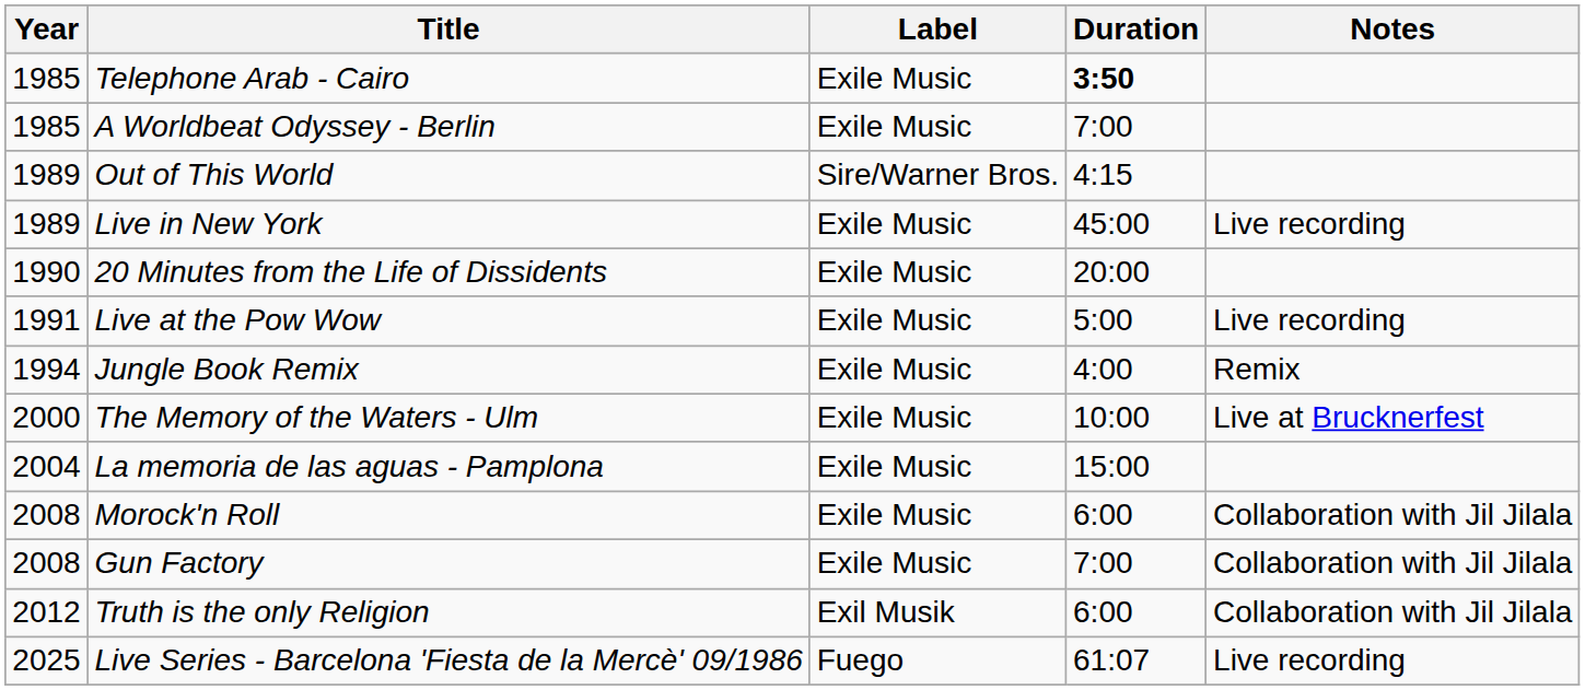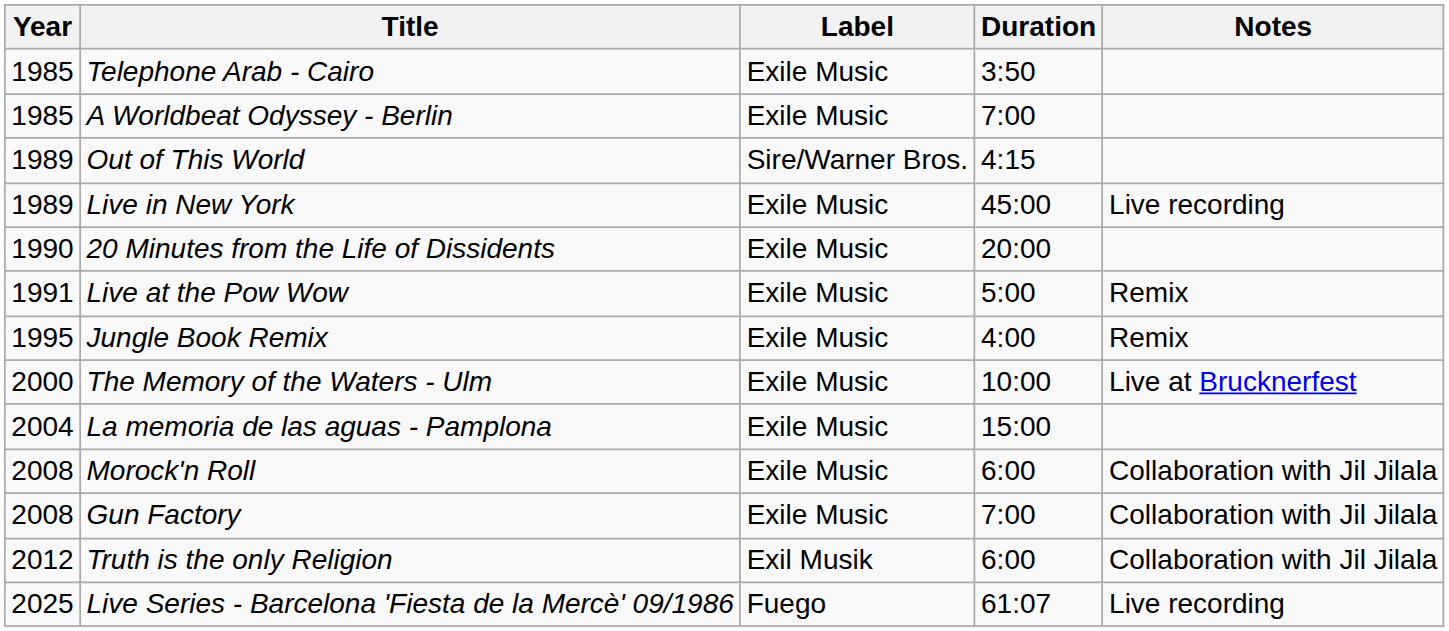 <table class="wikitable sortable">
 <tr>
 <th>Year</th>
 <th>Title</th>
 <th>Label</th>
 <th>Duration</th>
 <th>Notes</th>
 </tr>
 <tr>
 <td>1985</td>
 <td><em>Telephone Arab - Cairo</em></td>
 <td>Exile Music</td>
-<td><strong>3:50</strong></td>
+<td>3:50</td>
 <td></td>
 </tr>
 <tr>
 <td>1985</td>
 <td><em>A Worldbeat Odyssey - Berlin</em></td>
 <td>Exile Music</td>
 <td>7:00</td>
 <td></td>
 </tr>
 <tr>
 <td>1989</td>
 <td><em>Out of This World</em></td>
 <td>Sire/Warner Bros.</td>
 <td>4:15</td>
 <td></td>
 </tr>
 <tr>
 <td>1989</td>
 <td><em>Live in New York</em></td>
 <td>Exile Music</td>
 <td>45:00</td>
 <td>Live recording</td>
 </tr>
 <tr>
 <td>1990</td>
 <td><em>20 Minutes from the Life of Dissidents</em></td>
 <td>Exile Music</td>
 <td>20:00</td>
 <td></td>
 </tr>
 <tr>
 <td>1991</td>
 <td><em>Live at the Pow Wow</em></td>
 <td>Exile Music</td>
 <td>5:00</td>
-<td>Live recording</td>
+<td>Remix</td>
 </tr>
 <tr>
-<td>1994</td>
+<td>1995</td>
 <td><em>Jungle Book Remix</em></td>
 <td>Exile Music</td>
 <td>4:00</td>
 <td>Remix</td>
 </tr>
 <tr>
 <td>2000</td>
 <td><em>The Memory of the Waters - Ulm</em></td>
 <td>Exile Music</td>
 <td>10:00</td>
 <td>Live at <a href='#'>Brucknerfest</a></td>
 </tr>
 <tr>
 <td>2004</td>
 <td><em>La memoria de las aguas - Pamplona</em></td>
 <td>Exile Music</td>
 <td>15:00</td>
 <td></td>
 </tr>
 <tr>
 <td>2008</td>
 <td><em>Morock'n Roll</em></td>
 <td>Exile Music</td>
 <td>6:00</td>
 <td>Collaboration with Jil Jilala</td>
 </tr>
 <tr>
 <td>2008</td>
 <td><em>Gun Factory</em></td>
 <td>Exile Music</td>
 <td>7:00</td>
 <td>Collaboration with Jil Jilala</td>
 </tr>
 <tr>
 <td>2012</td>
 <td><em>Truth is the only Religion</em></td>
 <td>Exil Musik</td>
 <td>6:00</td>
 <td>Collaboration with Jil Jilala</td>
 </tr>
 <tr>
 <td>2025</td>
 <td><em>Live Series - Barcelona 'Fiesta de la Mercè' 09/1986</em></td>
 <td>Fuego</td>
 <td>61:07</td>
 <td>Live recording</td>
 </tr>
 </table>
